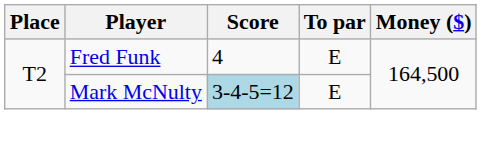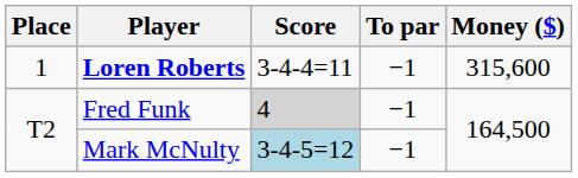 <table class="wikitable">
 <tr>
 <th>Place</th>
 <th>Player</th>
 <th>Score</th>
 <th>To par</th>
 <th>Money (<a href='#'>$</a>)</th>
 </tr>
 <tr>
+<td align=center>1</td>
+<td> <strong><a href='#'>Loren Roberts</a></strong></td>
+<td>3-4-4=11</td>
+<td align=center>−1</td>
+<td align=center>315,600</td>
+</tr>
+<tr>
 <td rowspan=2 align=center>T2</td>
 <td> <a href='#'>Fred Funk</a></td>
-<td>4</td>
-<td align=center>E</td>
+<td style="background: lightgrey;">4</td>
+<td align=center>−1</td>
 <td rowspan=2 align=center>164,500</td>
 </tr>
 <tr>
 <td> <a href='#'>Mark McNulty</a></td>
 <td style="background: lightblue;">3-4-5=12</td>
-<td align=center>E</td>
+<td align=center>−1</td>
 </tr>
 </table>
